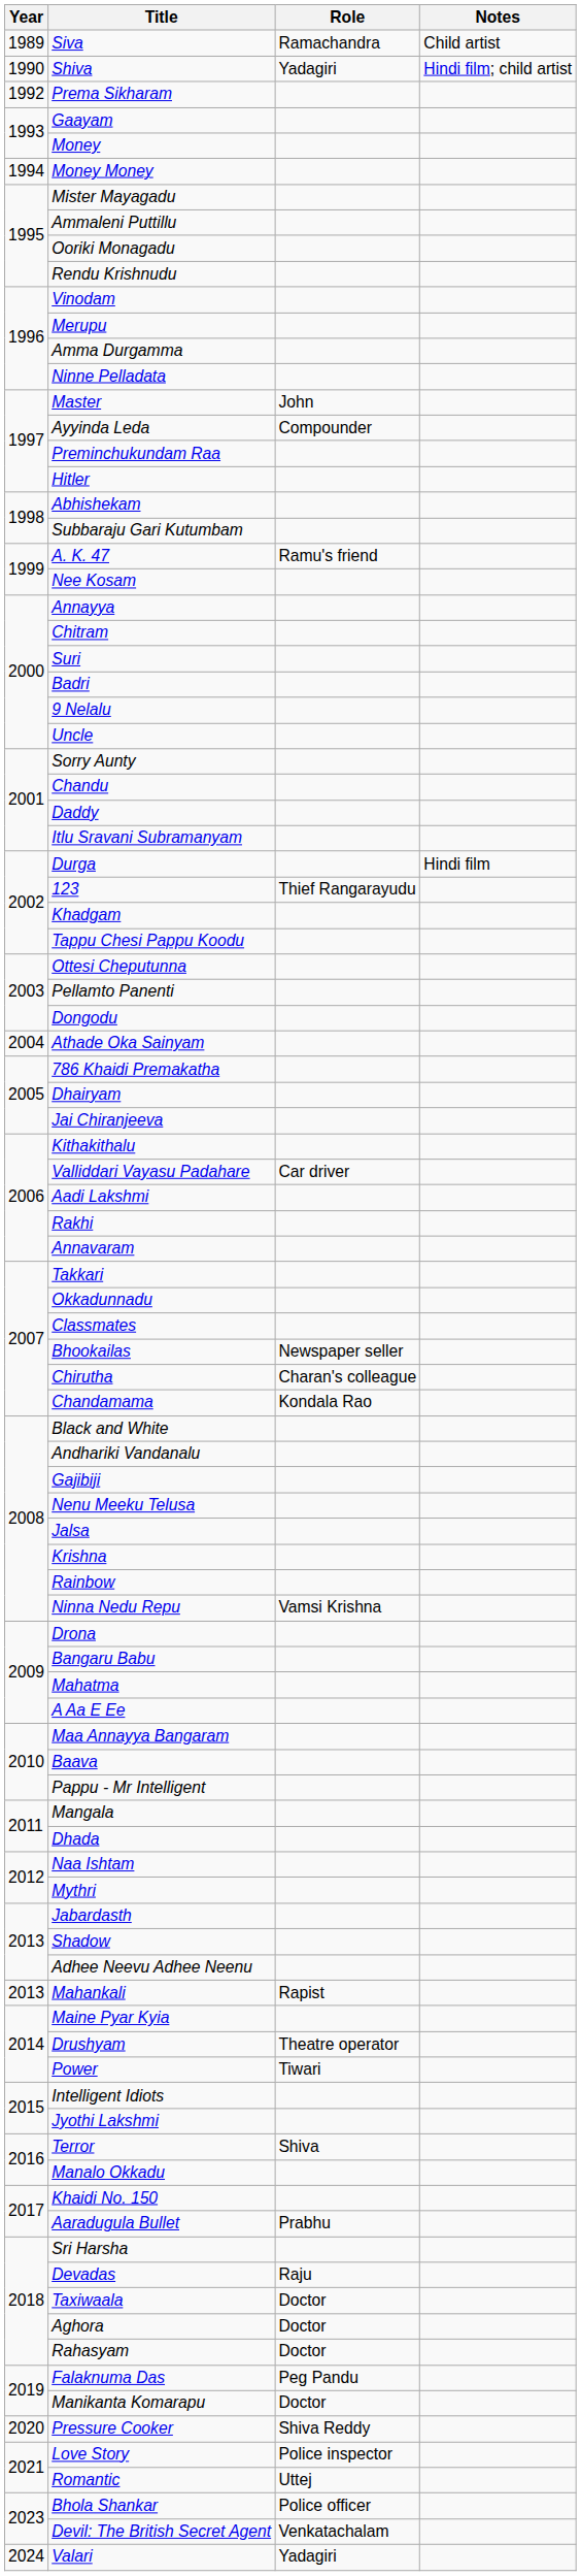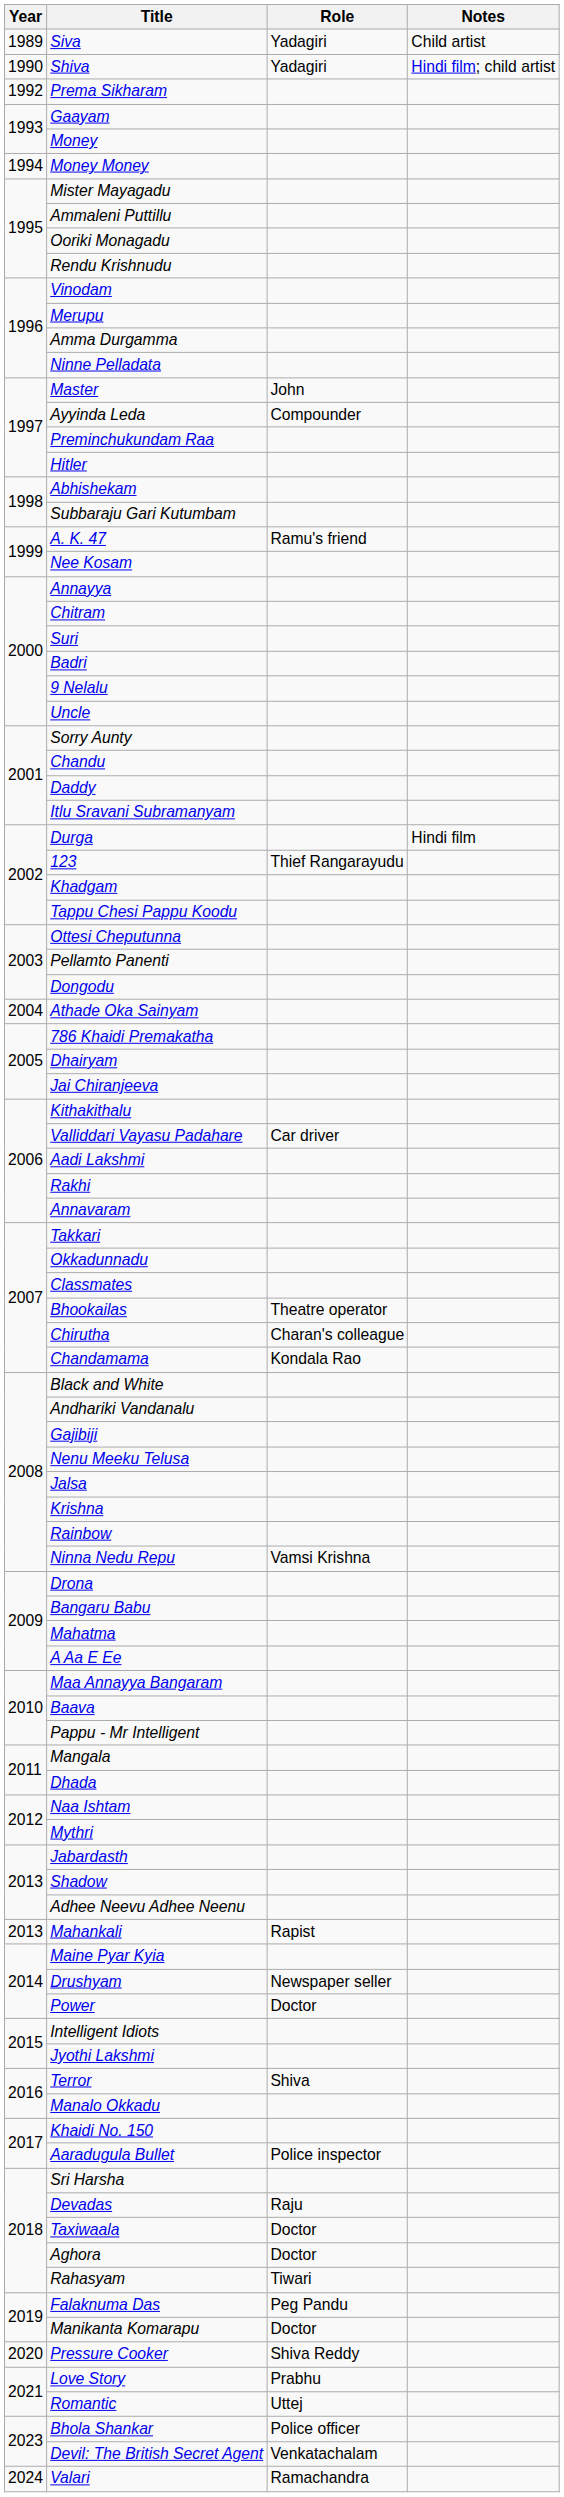 <table class="wikitable plainrowheaders sortable">
 <tr>
 <th scope="col">Year</th>
 <th scope="col">Title</th>
 <th scope="col">Role</th>
 <th scope="col" class="unsortable">Notes</th>
 </tr>
 <tr>
 <td rowspan="1">1989</td>
 <td><em><a href='#'>Siva</a></em></td>
-<td>Ramachandra</td>
+<td>Yadagiri</td>
 <td>Child artist</td>
 </tr>
 <tr>
 <td>1990</td>
 <td><em><a href='#'>Shiva</a></em></td>
 <td>Yadagiri</td>
 <td><a href='#'>Hindi film</a>; child artist</td>
 </tr>
 <tr>
 <td>1992</td>
 <td><em><a href='#'>Prema Sikharam</a></em></td>
 <td></td>
 <td></td>
 </tr>
 <tr>
 <td rowspan="2">1993</td>
 <td><em><a href='#'>Gaayam</a></em></td>
 <td></td>
 <td></td>
 </tr>
 <tr>
 <td><em><a href='#'>Money</a></em></td>
 <td></td>
 <td></td>
 </tr>
 <tr>
 <td>1994</td>
 <td><em><a href='#'>Money Money</a></em></td>
 <td></td>
 <td></td>
 </tr>
 <tr>
 <td rowspan="4">1995</td>
 <td><em>Mister Mayagadu</em></td>
 <td></td>
 <td></td>
 </tr>
 <tr>
 <td><em>Ammaleni Puttillu</em></td>
 <td></td>
 <td></td>
 </tr>
 <tr>
 <td><em>Ooriki Monagadu</em></td>
 <td></td>
 <td></td>
 </tr>
 <tr>
 <td><em>Rendu Krishnudu</em></td>
 <td></td>
 <td></td>
 </tr>
 <tr>
 <td rowspan="4">1996</td>
 <td><em><a href='#'>Vinodam</a></em></td>
 <td></td>
 <td></td>
 </tr>
 <tr>
 <td><em><a href='#'>Merupu</a></em></td>
 <td></td>
 <td></td>
 </tr>
 <tr>
 <td><em>Amma Durgamma</em></td>
 <td></td>
 <td></td>
 </tr>
 <tr>
 <td><em><a href='#'>Ninne Pelladata</a></em></td>
 <td></td>
 <td></td>
 </tr>
 <tr>
 <td rowspan="4">1997</td>
 <td><em><a href='#'>Master</a></em></td>
 <td>John</td>
 <td></td>
 </tr>
 <tr>
 <td><em>Ayyinda Leda</em></td>
 <td>Compounder</td>
 <td></td>
 </tr>
 <tr>
 <td><em><a href='#'>Preminchukundam Raa</a></em></td>
 <td></td>
 <td></td>
 </tr>
 <tr>
 <td><em><a href='#'>Hitler</a></em></td>
 <td></td>
 <td></td>
 </tr>
 <tr>
 <td rowspan="2">1998</td>
 <td><em><a href='#'>Abhishekam</a></em></td>
 <td></td>
 <td></td>
 </tr>
 <tr>
 <td><em>Subbaraju Gari Kutumbam</em></td>
 <td></td>
 <td></td>
 </tr>
 <tr>
 <td rowspan="2">1999</td>
 <td><em><a href='#'>A. K. 47</a></em></td>
 <td>Ramu's friend</td>
 <td></td>
 </tr>
 <tr>
 <td><em><a href='#'>Nee Kosam</a></em></td>
 <td></td>
 <td></td>
 </tr>
 <tr>
 <td rowspan="6">2000</td>
 <td><em><a href='#'>Annayya</a></em></td>
 <td></td>
 <td></td>
 </tr>
 <tr>
 <td><em><a href='#'>Chitram</a></em></td>
 <td></td>
 <td></td>
 </tr>
 <tr>
 <td><a href='#'><em>Suri</em></a></td>
 <td></td>
 <td></td>
 </tr>
 <tr>
 <td><em><a href='#'>Badri</a></em></td>
 <td></td>
 <td></td>
 </tr>
 <tr>
 <td><em><a href='#'>9 Nelalu</a></em></td>
 <td></td>
 <td></td>
 </tr>
 <tr>
 <td><em><a href='#'>Uncle</a></em></td>
 <td></td>
 <td></td>
 </tr>
 <tr>
 <td rowspan="4">2001</td>
 <td><em>Sorry Aunty</em></td>
 <td></td>
 <td></td>
 </tr>
 <tr>
 <td><em><a href='#'>Chandu</a></em></td>
 <td></td>
 <td></td>
 </tr>
 <tr>
 <td><em><a href='#'>Daddy</a></em></td>
 <td></td>
 <td></td>
 </tr>
 <tr>
 <td><em><a href='#'>Itlu Sravani Subramanyam</a></em></td>
 <td></td>
 <td></td>
 </tr>
 <tr>
 <td rowspan="4">2002</td>
 <td><em><a href='#'>Durga</a></em></td>
 <td></td>
 <td>Hindi film</td>
 </tr>
 <tr>
 <td><em><a href='#'>123</a></em></td>
 <td>Thief Rangarayudu</td>
 <td></td>
 </tr>
 <tr>
 <td><em><a href='#'>Khadgam</a></em></td>
 <td></td>
 <td></td>
 </tr>
 <tr>
 <td><em><a href='#'>Tappu Chesi Pappu Koodu</a></em></td>
 <td></td>
 <td></td>
 </tr>
 <tr>
 <td rowspan="3">2003</td>
 <td><em><a href='#'>Ottesi Cheputunna</a></em></td>
 <td></td>
 <td></td>
 </tr>
 <tr>
 <td><em>Pellamto Panenti</em></td>
 <td></td>
 <td></td>
 </tr>
 <tr>
 <td><em><a href='#'>Dongodu</a></em></td>
 <td></td>
 <td></td>
 </tr>
 <tr>
 <td rowspan="1">2004</td>
 <td><em><a href='#'>Athade Oka Sainyam</a></em></td>
 <td></td>
 <td></td>
 </tr>
 <tr>
 <td rowspan="3">2005</td>
 <td><em><a href='#'>786 Khaidi Premakatha</a></em></td>
 <td></td>
 <td></td>
 </tr>
 <tr>
 <td><em><a href='#'>Dhairyam</a></em></td>
 <td></td>
 <td></td>
 </tr>
 <tr>
 <td><em><a href='#'>Jai Chiranjeeva</a></em></td>
 <td></td>
 <td></td>
 </tr>
 <tr>
 <td rowspan="5">2006</td>
 <td><em><a href='#'>Kithakithalu</a></em></td>
 <td></td>
 <td></td>
 </tr>
 <tr>
 <td><em><a href='#'>Valliddari Vayasu Padahare</a></em></td>
 <td>Car driver</td>
 <td></td>
 </tr>
 <tr>
 <td><em><a href='#'>Aadi Lakshmi</a></em></td>
 <td></td>
 <td></td>
 </tr>
 <tr>
 <td><em><a href='#'>Rakhi</a></em></td>
 <td></td>
 <td></td>
 </tr>
 <tr>
 <td><em><a href='#'>Annavaram</a></em></td>
 <td></td>
 <td></td>
 </tr>
 <tr>
 <td rowspan="6">2007</td>
 <td><em><a href='#'>Takkari</a></em></td>
 <td></td>
 <td></td>
 </tr>
 <tr>
 <td><em><a href='#'>Okkadunnadu</a></em></td>
 <td></td>
 <td></td>
 </tr>
 <tr>
 <td><em><a href='#'>Classmates</a></em></td>
 <td></td>
 <td></td>
 </tr>
 <tr>
 <td><em><a href='#'>Bhookailas</a></em></td>
-<td>Newspaper seller</td>
+<td>Theatre operator</td>
 <td></td>
 </tr>
 <tr>
 <td><em><a href='#'>Chirutha</a></em></td>
 <td>Charan's colleague</td>
 <td></td>
 </tr>
 <tr>
 <td><em><a href='#'>Chandamama</a></em></td>
 <td>Kondala Rao</td>
 <td></td>
 </tr>
 <tr>
 <td rowspan="8">2008</td>
 <td><em>Black and White</em></td>
 <td></td>
 <td></td>
 </tr>
 <tr>
 <td><em>Andhariki Vandanalu</em></td>
 <td></td>
 <td></td>
 </tr>
 <tr>
 <td><em><a href='#'>Gajibiji</a></em></td>
 <td></td>
 <td></td>
 </tr>
 <tr>
 <td><em><a href='#'>Nenu Meeku Telusa</a></em></td>
 <td></td>
 <td></td>
 </tr>
 <tr>
 <td><em><a href='#'>Jalsa</a></em></td>
 <td></td>
 <td></td>
 </tr>
 <tr>
 <td><em><a href='#'>Krishna</a></em></td>
 <td></td>
 <td></td>
 </tr>
 <tr>
 <td><em><a href='#'>Rainbow</a></em></td>
 <td></td>
 <td></td>
 </tr>
 <tr>
 <td><em><a href='#'>Ninna Nedu Repu</a></em></td>
 <td>Vamsi Krishna</td>
 <td></td>
 </tr>
 <tr>
 <td rowspan="4">2009</td>
 <td><em><a href='#'>Drona</a></em></td>
 <td></td>
 <td></td>
 </tr>
 <tr>
 <td><em><a href='#'>Bangaru Babu</a></em></td>
 <td></td>
 <td></td>
 </tr>
 <tr>
 <td><em><a href='#'>Mahatma</a></em></td>
 <td></td>
 <td></td>
 </tr>
 <tr>
 <td><em><a href='#'>A Aa E Ee</a></em></td>
 <td></td>
 <td></td>
 </tr>
 <tr>
 <td rowspan="3">2010</td>
 <td><em><a href='#'>Maa Annayya Bangaram</a></em></td>
 <td></td>
 <td></td>
 </tr>
 <tr>
 <td><em><a href='#'>Baava</a></em></td>
 <td></td>
 <td></td>
 </tr>
 <tr>
 <td><em>Pappu - Mr Intelligent</em></td>
 <td></td>
 <td></td>
 </tr>
 <tr>
 <td rowspan="2">2011</td>
 <td><em>Mangala</em></td>
 <td></td>
 <td></td>
 </tr>
 <tr>
 <td><em><a href='#'>Dhada</a></em></td>
 <td></td>
 <td></td>
 </tr>
 <tr>
 <td rowspan="2">2012</td>
 <td><em><a href='#'>Naa Ishtam</a></em></td>
 <td></td>
 <td></td>
 </tr>
 <tr>
 <td><em><a href='#'>Mythri</a></em></td>
 <td></td>
 <td></td>
 </tr>
 <tr>
 <td rowspan="3">2013</td>
 <td><em><a href='#'>Jabardasth</a></em></td>
 <td></td>
 <td></td>
 </tr>
 <tr>
 <td><em><a href='#'>Shadow</a></em></td>
 <td></td>
 <td></td>
 </tr>
 <tr>
 <td><em>Adhee Neevu Adhee Neenu</em></td>
 <td></td>
 <td></td>
 </tr>
 <tr>
 <td>2013</td>
 <td><em><a href='#'>Mahankali</a></em></td>
 <td>Rapist</td>
 <td></td>
 </tr>
 <tr>
 <td rowspan="3">2014</td>
 <td><em><a href='#'>Maine Pyar Kyia</a></em></td>
 <td></td>
 <td></td>
 </tr>
 <tr>
 <td><em><a href='#'>Drushyam</a></em></td>
-<td>Theatre operator</td>
+<td>Newspaper seller</td>
 <td></td>
 </tr>
 <tr>
 <td><em><a href='#'>Power</a></em></td>
-<td>Tiwari</td>
+<td>Doctor</td>
 <td></td>
 </tr>
 <tr>
 <td rowspan="2">2015</td>
 <td><em>Intelligent Idiots</em></td>
 <td></td>
 <td></td>
 </tr>
 <tr>
 <td><em><a href='#'>Jyothi Lakshmi</a></em></td>
 <td></td>
 <td></td>
 </tr>
 <tr>
 <td rowspan="2">2016</td>
 <td><em><a href='#'>Terror</a></em></td>
 <td>Shiva</td>
 <td></td>
 </tr>
 <tr>
 <td><em><a href='#'>Manalo Okkadu</a></em></td>
 <td></td>
 <td></td>
 </tr>
 <tr>
 <td rowspan="2">2017</td>
 <td><em><a href='#'>Khaidi No. 150</a></em></td>
 <td></td>
 <td></td>
 </tr>
 <tr>
 <td><em><a href='#'>Aaradugula Bullet</a></em></td>
-<td>Prabhu</td>
+<td>Police inspector</td>
 <td></td>
 </tr>
 <tr>
 <td rowspan="5">2018</td>
 <td><em>Sri Harsha</em></td>
 <td></td>
 <td></td>
 </tr>
 <tr>
 <td><em><a href='#'>Devadas</a></em></td>
 <td>Raju</td>
 <td></td>
 </tr>
 <tr>
 <td><em><a href='#'>Taxiwaala</a></em></td>
 <td>Doctor</td>
 <td></td>
 </tr>
 <tr>
 <td><em>Aghora</em></td>
 <td>Doctor</td>
 <td></td>
 </tr>
 <tr>
 <td><em>Rahasyam</em></td>
-<td>Doctor</td>
+<td>Tiwari</td>
 <td></td>
 </tr>
 <tr>
 <td rowspan="2">2019</td>
 <td><em><a href='#'>Falaknuma Das</a></em></td>
 <td>Peg Pandu</td>
 <td></td>
 </tr>
 <tr>
 <td><em>Manikanta Komarapu</em></td>
 <td>Doctor</td>
 <td></td>
 </tr>
 <tr>
 <td>2020</td>
 <td><em><a href='#'>Pressure Cooker</a></em></td>
 <td>Shiva Reddy</td>
 <td></td>
 </tr>
 <tr>
 <td rowspan="2">2021</td>
 <td><em><a href='#'>Love Story</a></em></td>
-<td>Police inspector</td>
+<td>Prabhu</td>
 <td></td>
 </tr>
 <tr>
 <td><em><a href='#'>Romantic</a></em></td>
 <td>Uttej</td>
 <td></td>
 </tr>
 <tr>
 <td rowspan="2">2023</td>
 <td><a href='#'><em>Bhola Shankar</em></a></td>
 <td>Police officer</td>
 <td></td>
 </tr>
 <tr>
 <td><a href='#'><em>Devil: The British Secret Agent</em></a></td>
 <td>Venkatachalam</td>
 <td></td>
 </tr>
 <tr>
 <td>2024</td>
 <td><em><a href='#'>Valari</a></em></td>
-<td>Yadagiri</td>
+<td>Ramachandra</td>
 <td></td>
 </tr>
 </table>
